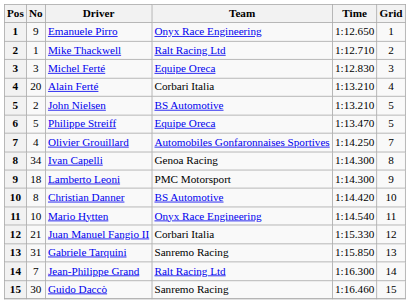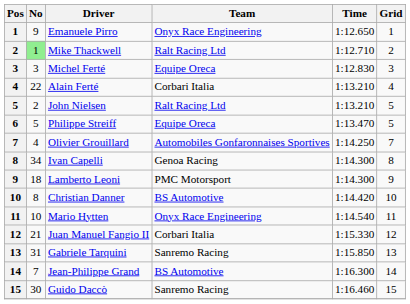 <table class="wikitable" style="font-size: 85%;">
 <tr>
 <th>Pos</th>
 <th>No</th>
 <th>Driver</th>
 <th>Team</th>
 <th>Time</th>
 <th>Grid</th>
 </tr>
 <tr>
 <th>1</th>
 <td align="center">9</td>
 <td> <a href='#'>Emanuele Pirro</a></td>
 <td><a href='#'>Onyx Race Engineering</a></td>
 <td>1:12.650</td>
 <td align="center">1</td>
 </tr>
 <tr>
 <th>2</th>
-<td align="center">1</td>
+<td align="center" style="background: lightgreen;">1</td>
 <td> <a href='#'>Mike Thackwell</a></td>
 <td><a href='#'>Ralt Racing Ltd</a></td>
 <td>1:12.710</td>
 <td align="center">2</td>
 </tr>
 <tr>
 <th>3</th>
 <td align="center">3</td>
 <td> <a href='#'>Michel Ferté</a></td>
 <td><a href='#'>Equipe Oreca</a></td>
 <td>1:12.830</td>
 <td align="center">3</td>
 </tr>
 <tr>
 <th>4</th>
-<td align="center">20</td>
+<td align="center">22</td>
 <td> <a href='#'>Alain Ferté</a></td>
 <td>Corbari Italia</td>
 <td>1:13.210</td>
 <td align="center">4</td>
 </tr>
 <tr>
 <th>5</th>
 <td align="center">2</td>
 <td> <a href='#'>John Nielsen</a></td>
-<td><a href='#'>BS Automotive</a></td>
+<td><a href='#'>Ralt Racing Ltd</a></td>
 <td>1:13.210</td>
 <td align="center">5</td>
 </tr>
 <tr>
 <th>6</th>
 <td align="center">5</td>
 <td> <a href='#'>Philippe Streiff</a></td>
 <td><a href='#'>Equipe Oreca</a></td>
 <td>1:13.470</td>
 <td align="center">5</td>
 </tr>
 <tr>
 <th>7</th>
 <td align="center">4</td>
 <td> <a href='#'>Olivier Grouillard</a></td>
 <td><a href='#'>Automobiles Gonfaronnaises Sportives</a></td>
 <td>1:14.250</td>
 <td align="center">7</td>
 </tr>
 <tr>
 <th>8</th>
 <td align="center">34</td>
 <td> <a href='#'>Ivan Capelli</a></td>
 <td>Genoa Racing</td>
 <td>1:14.300</td>
 <td align="center">8</td>
 </tr>
 <tr>
 <th>9</th>
 <td align="center">18</td>
 <td> <a href='#'>Lamberto Leoni</a></td>
 <td>PMC Motorsport</td>
 <td>1:14.300</td>
 <td align="center">9</td>
 </tr>
 <tr>
 <th>10</th>
 <td align="center">8</td>
 <td> <a href='#'>Christian Danner</a></td>
 <td><a href='#'>BS Automotive</a></td>
 <td>1:14.420</td>
 <td align="center">10</td>
 </tr>
 <tr>
 <th>11</th>
 <td align="center">10</td>
 <td> <a href='#'>Mario Hytten</a></td>
 <td><a href='#'>Onyx Race Engineering</a></td>
 <td>1:14.540</td>
 <td align="center">11</td>
 </tr>
 <tr>
 <th>12</th>
 <td align="center">21</td>
 <td> <a href='#'>Juan Manuel Fangio II</a></td>
 <td>Corbari Italia</td>
 <td>1:15.330</td>
 <td align="center">12</td>
 </tr>
 <tr>
 <th>13</th>
 <td align="center">31</td>
 <td> <a href='#'>Gabriele Tarquini</a></td>
 <td>Sanremo Racing</td>
 <td>1:15.850</td>
 <td align="center">13</td>
 </tr>
 <tr>
 <th>14</th>
 <td align="center">7</td>
 <td> <a href='#'>Jean-Philippe Grand</a></td>
-<td><a href='#'>Ralt Racing Ltd</a></td>
+<td><a href='#'>BS Automotive</a></td>
 <td>1:16.300</td>
 <td align="center">14</td>
 </tr>
 <tr>
 <th>15</th>
 <td align="center">30</td>
 <td> <a href='#'>Guido Daccò</a></td>
 <td>Sanremo Racing</td>
 <td>1:16.460</td>
 <td align="center">15</td>
 </tr>
 <tr>
 </tr>
 </table>
